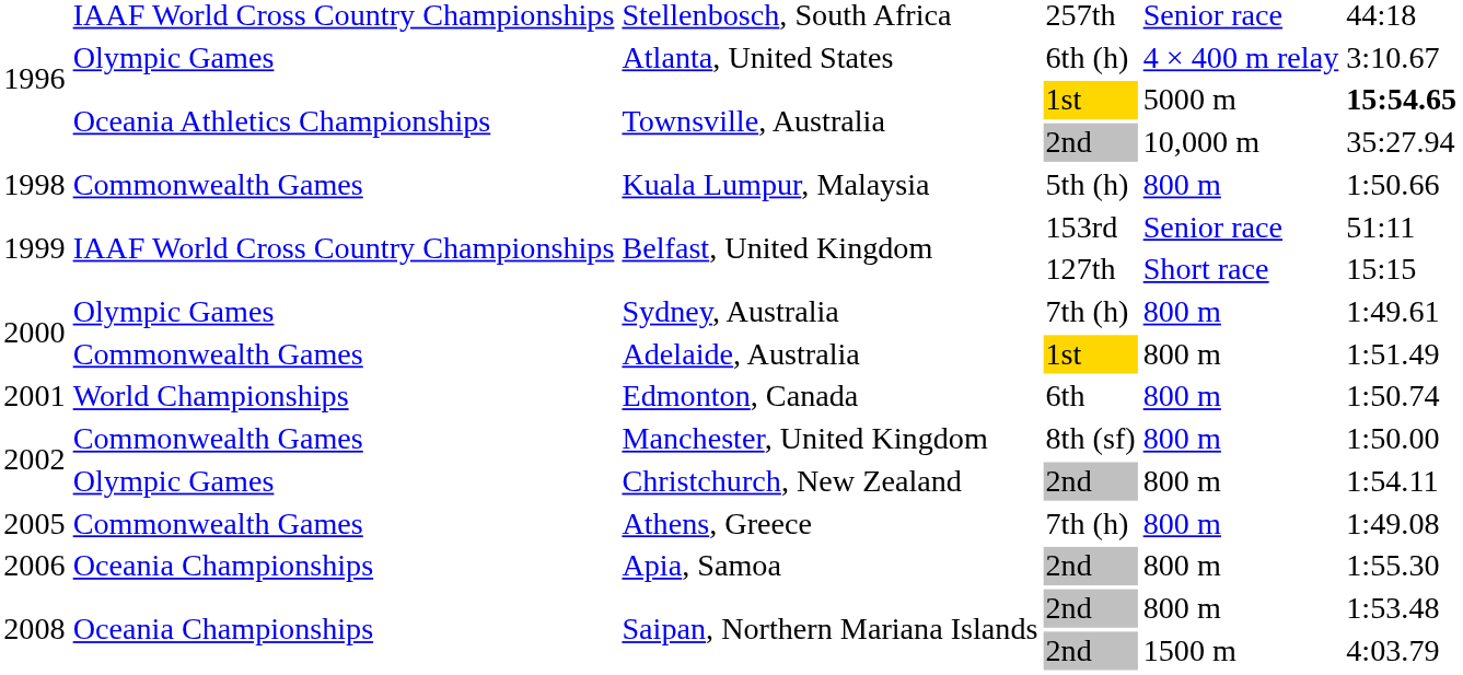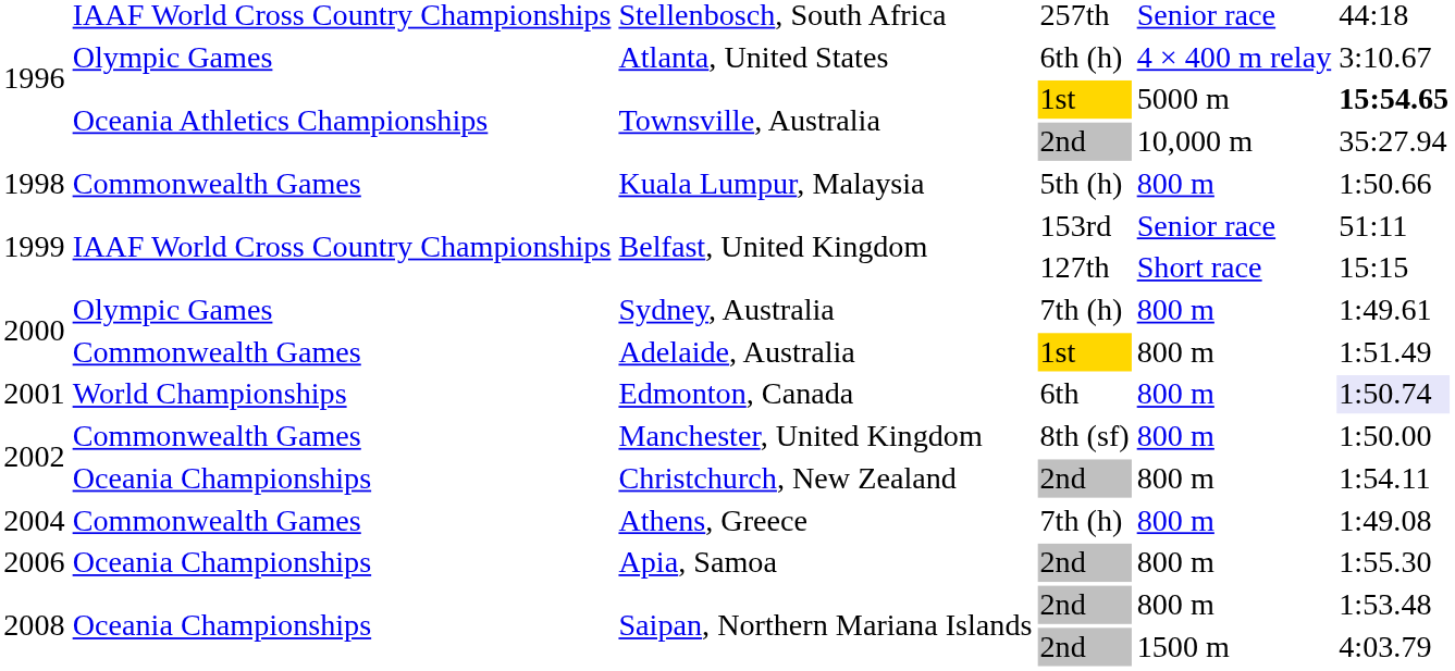 <table>
 <tr>
 <td rowspan=4>1996</td>
 <td><a href='#'>IAAF World Cross Country Championships</a></td>
 <td><a href='#'>Stellenbosch</a>, South Africa</td>
 <td>257th</td>
 <td><a href='#'>Senior race</a></td>
 <td>44:18</td>
 </tr>
 <tr>
 <td><a href='#'>Olympic Games</a></td>
 <td><a href='#'>Atlanta</a>, United States</td>
 <td>6th (h)</td>
 <td><a href='#'>4 × 400 m relay</a></td>
 <td>3:10.67</td>
 </tr>
 <tr>
 <td rowspan=2><a href='#'>Oceania Athletics Championships</a></td>
 <td rowspan=2><a href='#'>Townsville</a>, Australia</td>
 <td bgcolor=gold>1st</td>
 <td>5000 m</td>
 <td><strong>15:54.65</strong></td>
 </tr>
 <tr>
 <td bgcolor=silver>2nd</td>
 <td>10,000 m</td>
 <td>35:27.94</td>
 </tr>
 <tr>
 <td>1998</td>
 <td><a href='#'>Commonwealth Games</a></td>
 <td><a href='#'>Kuala Lumpur</a>, Malaysia</td>
 <td>5th (h)</td>
 <td><a href='#'>800 m</a></td>
 <td>1:50.66</td>
 </tr>
 <tr>
 <td rowspan=2>1999</td>
 <td rowspan=2><a href='#'>IAAF World Cross Country Championships</a></td>
 <td rowspan=2><a href='#'>Belfast</a>, United Kingdom</td>
 <td>153rd</td>
 <td><a href='#'>Senior race</a></td>
 <td>51:11</td>
 </tr>
 <tr>
 <td>127th</td>
 <td><a href='#'>Short race</a></td>
 <td>15:15</td>
 </tr>
 <tr>
 <td rowspan=2>2000</td>
 <td><a href='#'>Olympic Games</a></td>
 <td><a href='#'>Sydney</a>, Australia</td>
 <td>7th (h)</td>
 <td><a href='#'>800 m</a></td>
 <td>1:49.61</td>
 </tr>
 <tr>
 <td><a href='#'>Commonwealth Games</a></td>
 <td><a href='#'>Adelaide</a>, Australia</td>
 <td bgcolor=gold>1st</td>
 <td>800 m</td>
 <td>1:51.49</td>
 </tr>
 <tr>
 <td>2001</td>
 <td><a href='#'>World Championships</a></td>
 <td><a href='#'>Edmonton</a>, Canada</td>
 <td>6th</td>
 <td><a href='#'>800 m</a></td>
-<td>1:50.74</td>
+<td style="background: lavender;">1:50.74</td>
 </tr>
 <tr>
 <td rowspan=2>2002</td>
 <td><a href='#'>Commonwealth Games</a></td>
 <td><a href='#'>Manchester</a>, United Kingdom</td>
 <td>8th (sf)</td>
 <td><a href='#'>800 m</a></td>
 <td>1:50.00</td>
 </tr>
 <tr>
-<td><a href='#'>Olympic Games</a></td>
+<td><a href='#'>Oceania Championships</a></td>
 <td><a href='#'>Christchurch</a>, New Zealand</td>
 <td bgcolor=silver>2nd</td>
 <td>800 m</td>
 <td>1:54.11</td>
 </tr>
 <tr>
-<td>2005</td>
+<td>2004</td>
 <td><a href='#'>Commonwealth Games</a></td>
 <td><a href='#'>Athens</a>, Greece</td>
 <td>7th (h)</td>
 <td><a href='#'>800 m</a></td>
 <td>1:49.08</td>
 </tr>
 <tr>
 <td>2006</td>
 <td><a href='#'>Oceania Championships</a></td>
 <td><a href='#'>Apia</a>, Samoa</td>
 <td bgcolor=silver>2nd</td>
 <td>800 m</td>
 <td>1:55.30</td>
 </tr>
 <tr>
 <td rowspan=2>2008</td>
 <td rowspan=2><a href='#'>Oceania Championships</a></td>
 <td rowspan=2><a href='#'>Saipan</a>, Northern Mariana Islands</td>
 <td bgcolor=silver>2nd</td>
 <td>800 m</td>
 <td>1:53.48</td>
 </tr>
 <tr>
 <td bgcolor=silver>2nd</td>
 <td>1500 m</td>
 <td>4:03.79</td>
 </tr>
 </table>
